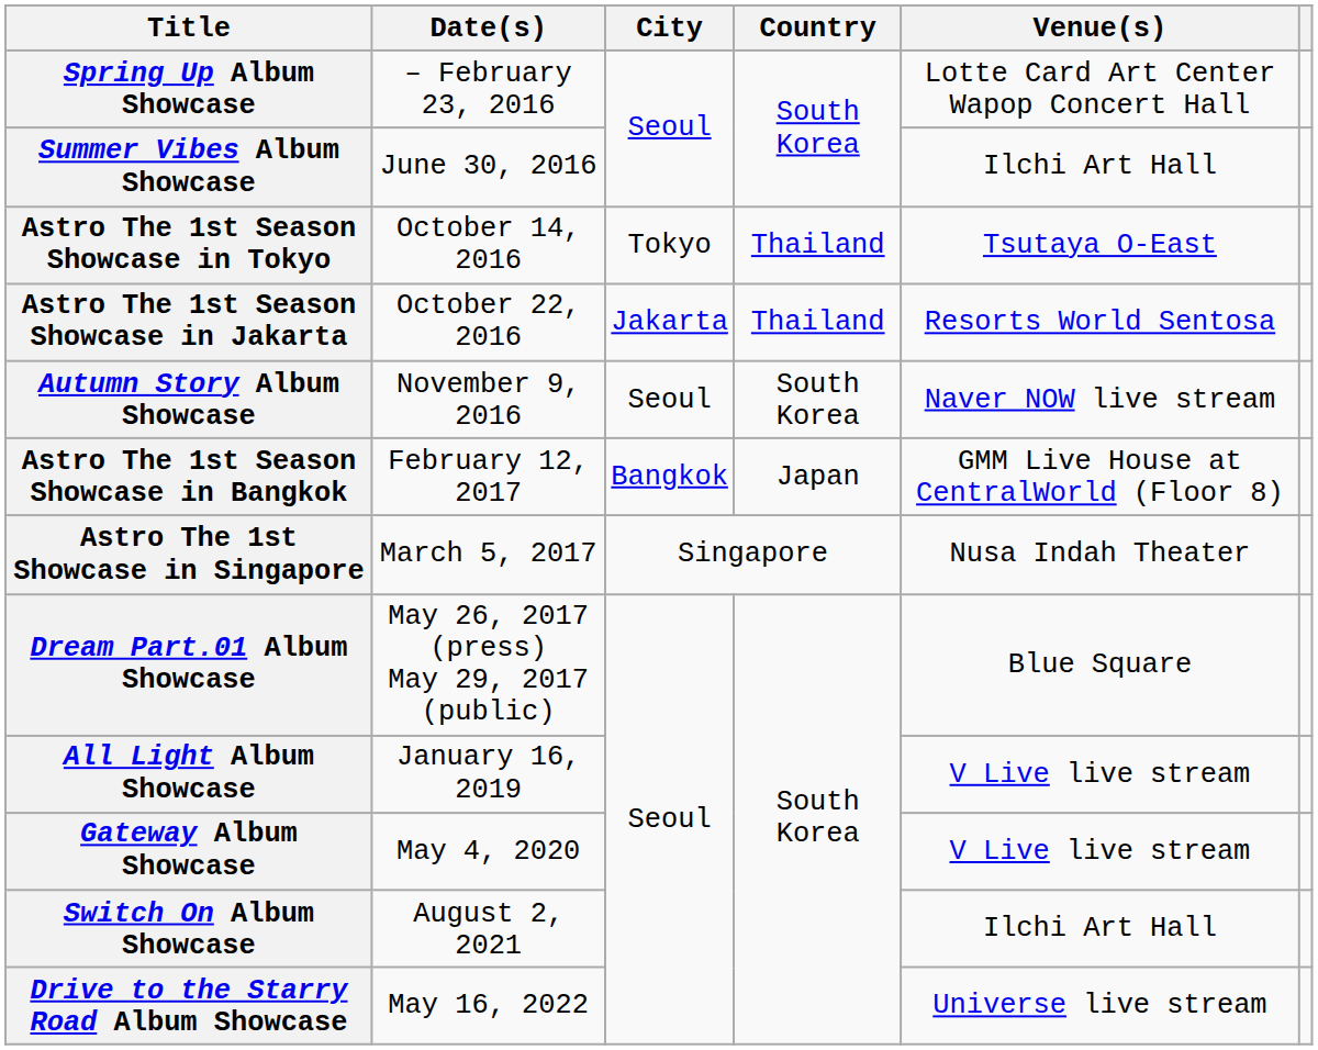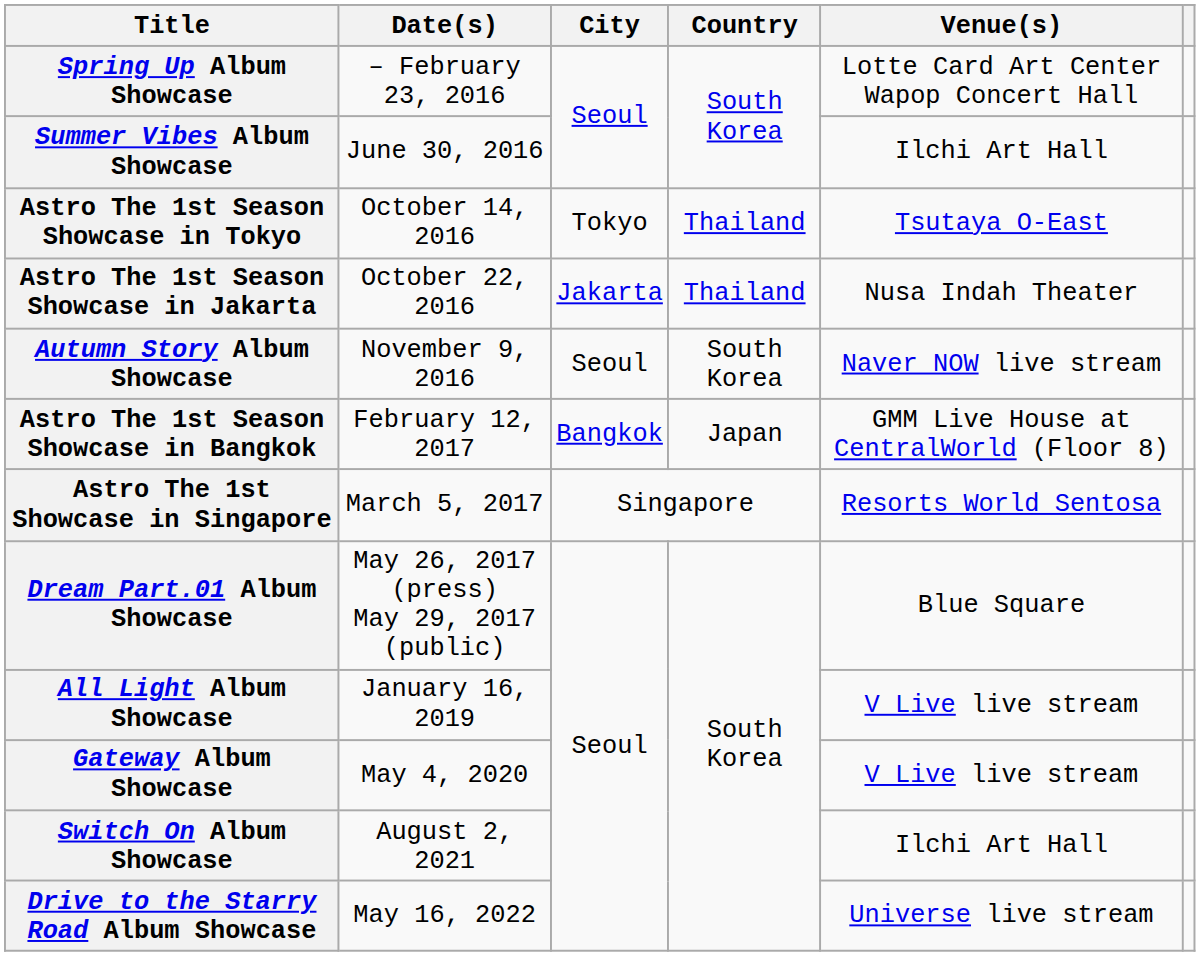 <table class="wikitable sortable plainrowheaders" style="text-align:center">
 <tr>
 <th scope="col">Title</th>
 <th scope="col">Date(s)</th>
 <th scope="col">City</th>
 <th scope="col">Country</th>
 <th scope="col">Venue(s)</th>
 <th scope="col" class="unsortable"></th>
 </tr>
 <tr>
 <th scope="row"><em><a href='#'>Spring Up</a></em> Album Showcase</th>
 <td> – February 23, 2016</td>
 <td rowspan="2"><a href='#'>Seoul</a></td>
 <td rowspan="2"><a href='#'>South Korea</a></td>
 <td>Lotte Card Art Center<br>Wapop Concert Hall</td>
 <td></td>
 </tr>
 <tr>
 <th scope="row"><em><a href='#'>Summer Vibes</a></em> Album Showcase</th>
 <td>June 30, 2016</td>
 <td>Ilchi Art Hall</td>
 <td></td>
 </tr>
 <tr>
 <th scope="row">Astro The 1st Season Showcase in Tokyo</th>
 <td>October 14, 2016</td>
 <td>Tokyo</td>
 <td><a href='#'>Thailand</a></td>
 <td><a href='#'>Tsutaya O-East</a></td>
 <td></td>
 </tr>
 <tr>
 <th scope="row">Astro The 1st Season Showcase in Jakarta</th>
 <td>October 22, 2016</td>
 <td><a href='#'>Jakarta</a></td>
 <td><a href='#'>Thailand</a></td>
-<td><a href='#'>Resorts World Sentosa</a></td>
+<td>Nusa Indah Theater</td>
 <td></td>
 </tr>
 <tr>
 <th scope="row"><em><a href='#'>Autumn Story</a></em> Album Showcase</th>
 <td>November 9, 2016</td>
 <td>Seoul</td>
 <td>South Korea</td>
 <td><a href='#'>Naver NOW</a> live stream</td>
 <td></td>
 </tr>
 <tr>
 <th scope="row">Astro The 1st Season Showcase in Bangkok</th>
 <td>February 12, 2017</td>
 <td><a href='#'>Bangkok</a></td>
 <td>Japan</td>
 <td>GMM Live House at <a href='#'>CentralWorld</a> (Floor 8)</td>
 <td></td>
 </tr>
 <tr>
 <th scope="row">Astro The 1st Showcase in Singapore</th>
 <td>March 5, 2017</td>
 <td colspan="2">Singapore</td>
-<td>Nusa Indah Theater</td>
+<td><a href='#'>Resorts World Sentosa</a></td>
 <td></td>
 </tr>
 <tr>
 <th scope="row"><em><a href='#'>Dream Part.01</a></em> Album Showcase</th>
 <td>May 26, 2017 (press)<br>May 29, 2017 (public)</td>
 <td rowspan="5">Seoul</td>
 <td rowspan="5">South Korea</td>
 <td>Blue Square</td>
 <td></td>
 </tr>
 <tr>
 <th scope="row"><em><a href='#'>All Light</a></em> Album Showcase</th>
 <td>January 16, 2019</td>
 <td><a href='#'>V Live</a> live stream</td>
 <td></td>
 </tr>
 <tr>
 <th scope="row"><em><a href='#'>Gateway</a></em> Album Showcase</th>
 <td>May 4, 2020</td>
 <td><a href='#'>V Live</a> live stream</td>
 <td></td>
 </tr>
 <tr>
 <th scope="row"><em><a href='#'>Switch On</a></em> Album Showcase</th>
 <td>August 2, 2021</td>
 <td>Ilchi Art Hall</td>
 <td></td>
 </tr>
 <tr>
 <th scope="row"><em><a href='#'>Drive to the Starry Road</a></em> Album Showcase</th>
 <td>May 16, 2022</td>
 <td><a href='#'>Universe</a> live stream</td>
 <td></td>
 </tr>
 </table>
